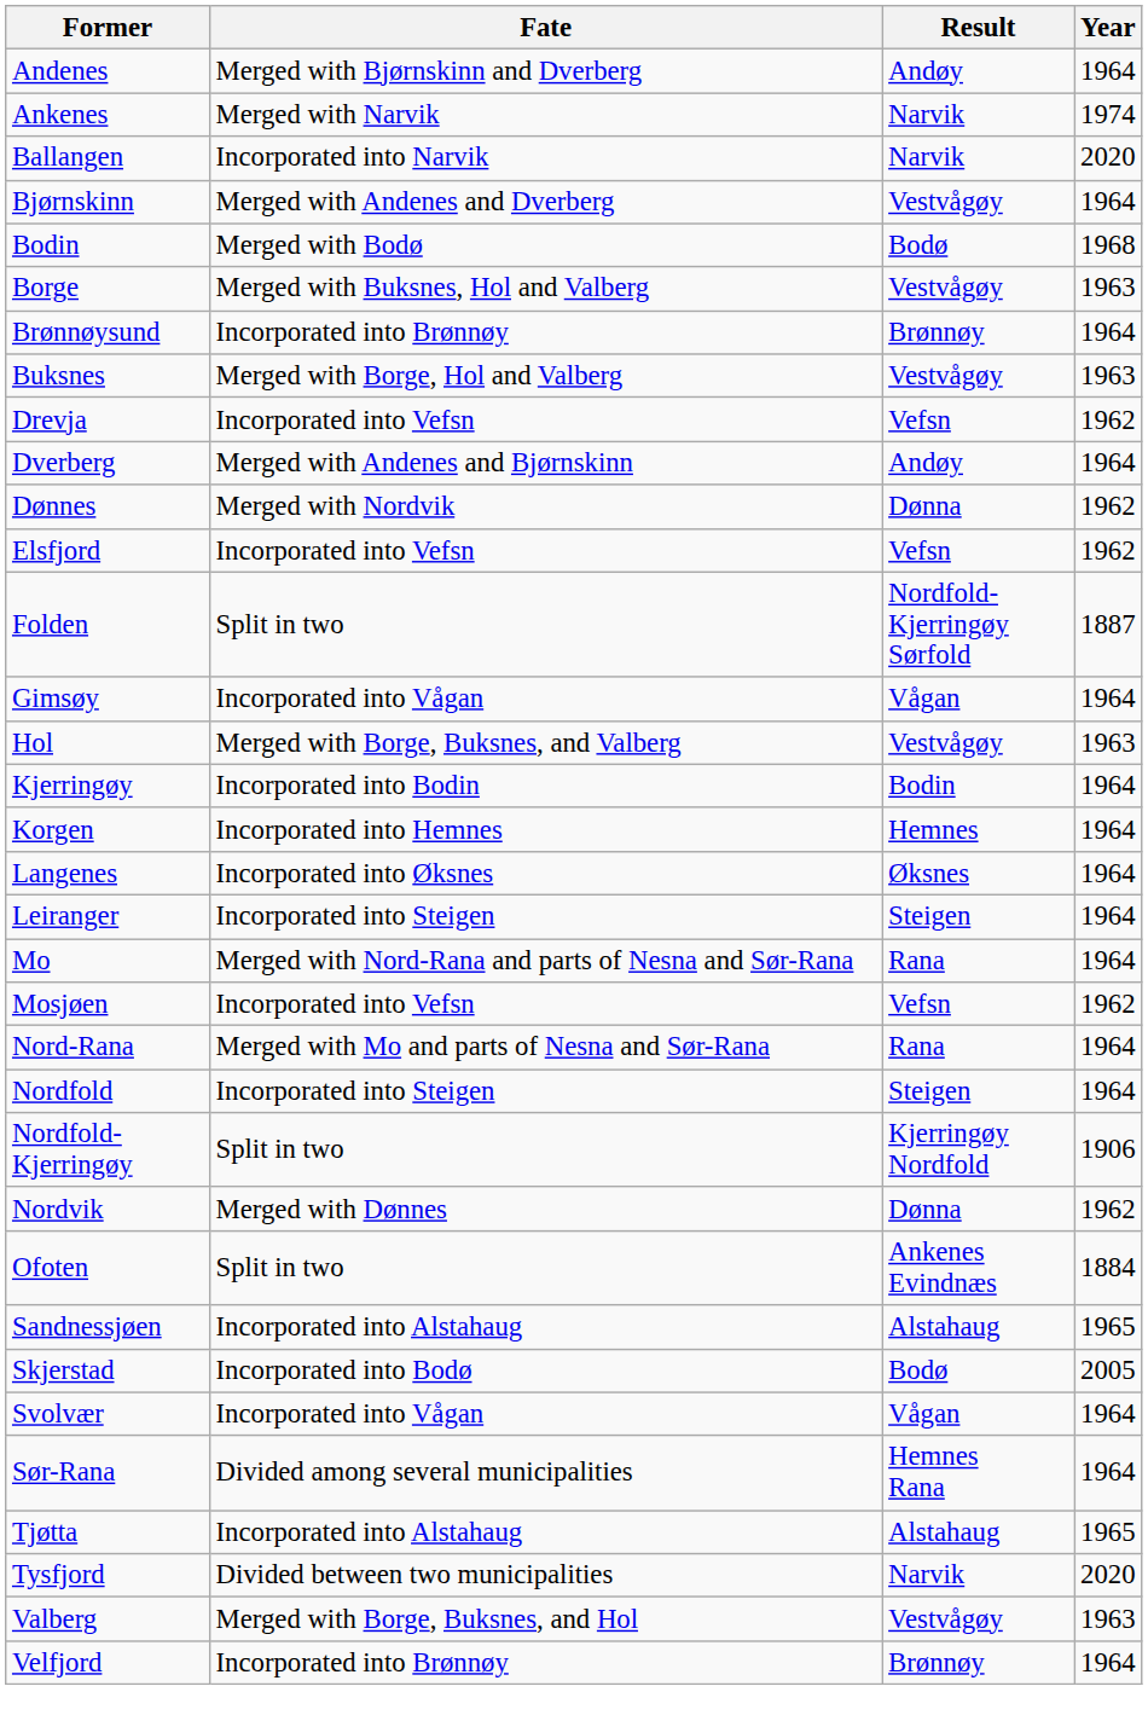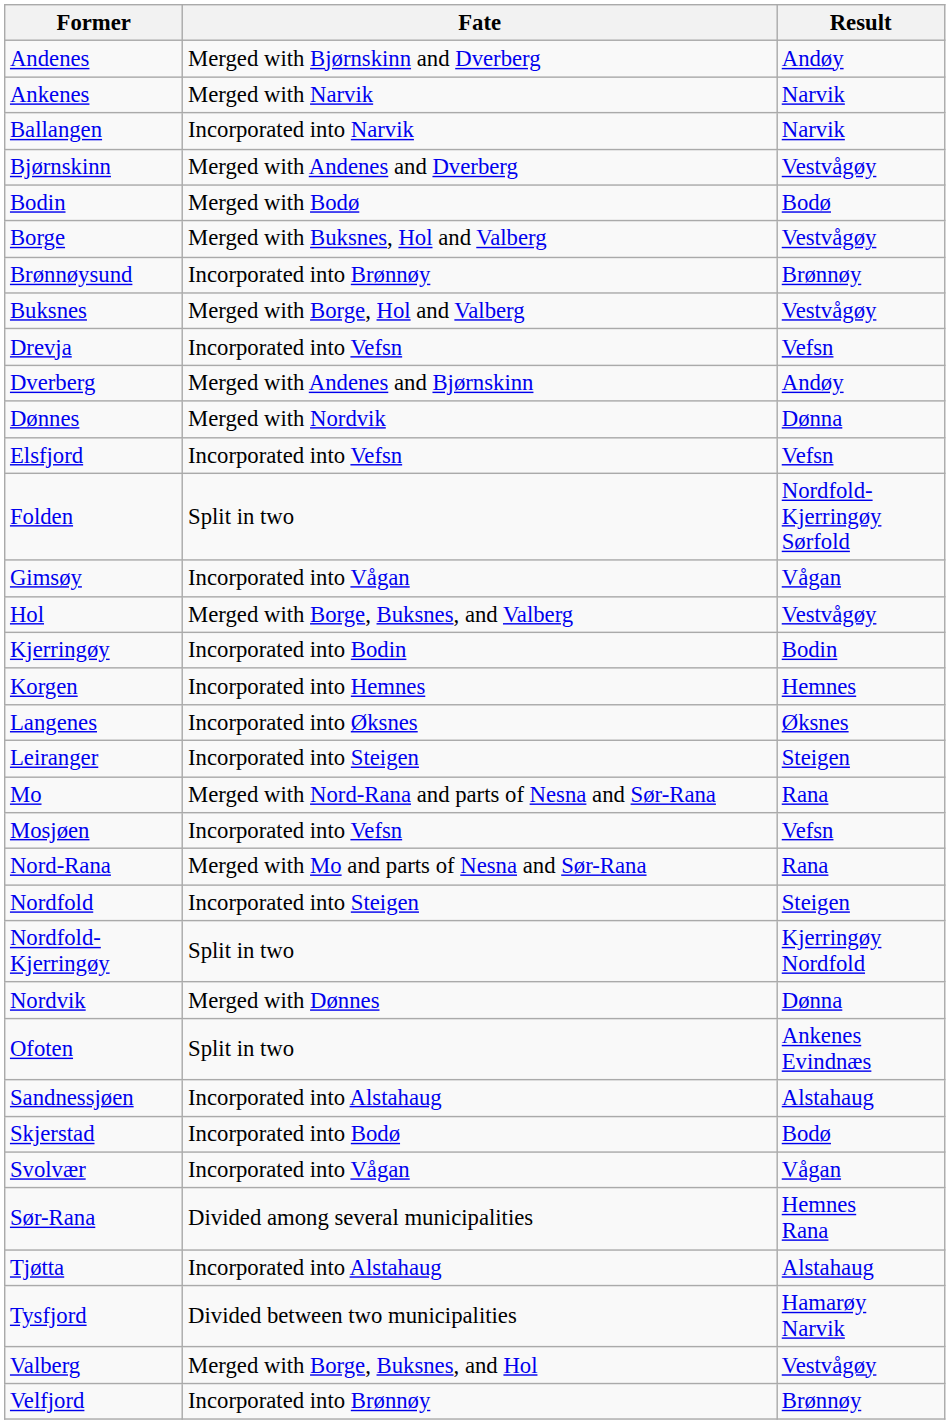 <table class="wikitable sortable" width="75%">
 <tr>
 <th width="18%">Former</th>
 <th width="60%" class="unsortable">Fate</th>
 <th width="17%">Result</th>
-<th width="5%">Year</th>
 </tr>
 <tr>
 <td><a href='#'>Andenes</a></td>
 <td>Merged with <a href='#'>Bjørnskinn</a> and <a href='#'>Dverberg</a></td>
 <td><a href='#'>Andøy</a></td>
-<td>1964</td>
 </tr>
 <tr>
 <td><a href='#'>Ankenes</a></td>
 <td>Merged with <a href='#'>Narvik</a></td>
 <td><a href='#'>Narvik</a></td>
-<td>1974</td>
 </tr>
 <tr>
 <td><a href='#'>Ballangen</a></td>
 <td>Incorporated into <a href='#'>Narvik</a></td>
 <td><a href='#'>Narvik</a></td>
-<td>2020</td>
 </tr>
 <tr>
 <td><a href='#'>Bjørnskinn</a></td>
 <td>Merged with <a href='#'>Andenes</a> and <a href='#'>Dverberg</a></td>
 <td><a href='#'>Vestvågøy</a></td>
-<td>1964</td>
 </tr>
 <tr>
 <td><a href='#'>Bodin</a></td>
 <td>Merged with <a href='#'>Bodø</a></td>
 <td><a href='#'>Bodø</a></td>
-<td>1968</td>
 </tr>
 <tr>
 <td><a href='#'>Borge</a></td>
 <td>Merged with <a href='#'>Buksnes</a>, <a href='#'>Hol</a> and <a href='#'>Valberg</a></td>
 <td><a href='#'>Vestvågøy</a></td>
-<td>1963</td>
 </tr>
 <tr>
 <td><a href='#'>Brønnøysund</a></td>
 <td>Incorporated into <a href='#'>Brønnøy</a></td>
 <td><a href='#'>Brønnøy</a></td>
-<td>1964</td>
 </tr>
 <tr>
 <td><a href='#'>Buksnes</a></td>
 <td>Merged with <a href='#'>Borge</a>, <a href='#'>Hol</a> and <a href='#'>Valberg</a></td>
 <td><a href='#'>Vestvågøy</a></td>
-<td>1963</td>
 </tr>
 <tr>
 <td><a href='#'>Drevja</a></td>
 <td>Incorporated into <a href='#'>Vefsn</a></td>
 <td><a href='#'>Vefsn</a></td>
-<td>1962</td>
 </tr>
 <tr>
 <td><a href='#'>Dverberg</a></td>
 <td>Merged with <a href='#'>Andenes</a> and <a href='#'>Bjørnskinn</a></td>
 <td><a href='#'>Andøy</a></td>
-<td>1964</td>
 </tr>
 <tr>
 <td><a href='#'>Dønnes</a></td>
 <td>Merged with <a href='#'>Nordvik</a></td>
 <td><a href='#'>Dønna</a></td>
-<td>1962</td>
 </tr>
 <tr>
 <td><a href='#'>Elsfjord</a></td>
 <td>Incorporated into <a href='#'>Vefsn</a></td>
 <td><a href='#'>Vefsn</a></td>
-<td>1962</td>
 </tr>
 <tr>
 <td><a href='#'>Folden</a></td>
 <td>Split in two</td>
 <td><a href='#'>Nordfold-Kjerringøy</a><br><a href='#'>Sørfold</a></td>
-<td>1887</td>
 </tr>
 <tr>
 <td><a href='#'>Gimsøy</a></td>
 <td>Incorporated into <a href='#'>Vågan</a></td>
 <td><a href='#'>Vågan</a></td>
-<td>1964</td>
 </tr>
 <tr>
 <td><a href='#'>Hol</a></td>
 <td>Merged with <a href='#'>Borge</a>, <a href='#'>Buksnes</a>, and <a href='#'>Valberg</a></td>
 <td><a href='#'>Vestvågøy</a></td>
-<td>1963</td>
 </tr>
 <tr>
 <td><a href='#'>Kjerringøy</a></td>
 <td>Incorporated into <a href='#'>Bodin</a></td>
 <td><a href='#'>Bodin</a></td>
-<td>1964</td>
 </tr>
 <tr>
 <td><a href='#'>Korgen</a></td>
 <td>Incorporated into <a href='#'>Hemnes</a></td>
 <td><a href='#'>Hemnes</a></td>
-<td>1964</td>
 </tr>
 <tr>
 <td><a href='#'>Langenes</a></td>
 <td>Incorporated into <a href='#'>Øksnes</a></td>
 <td><a href='#'>Øksnes</a></td>
-<td>1964</td>
 </tr>
 <tr>
 <td><a href='#'>Leiranger</a></td>
 <td>Incorporated into <a href='#'>Steigen</a></td>
 <td><a href='#'>Steigen</a></td>
-<td>1964</td>
 </tr>
 <tr>
 <td><a href='#'>Mo</a></td>
 <td>Merged with <a href='#'>Nord-Rana</a> and parts of <a href='#'>Nesna</a> and <a href='#'>Sør-Rana</a></td>
 <td><a href='#'>Rana</a></td>
-<td>1964</td>
 </tr>
 <tr>
 <td><a href='#'>Mosjøen</a></td>
 <td>Incorporated into <a href='#'>Vefsn</a></td>
 <td><a href='#'>Vefsn</a></td>
-<td>1962</td>
 </tr>
 <tr>
 <td><a href='#'>Nord-Rana</a></td>
 <td>Merged with <a href='#'>Mo</a> and parts of <a href='#'>Nesna</a> and <a href='#'>Sør-Rana</a></td>
 <td><a href='#'>Rana</a></td>
-<td>1964</td>
 </tr>
 <tr>
 <td><a href='#'>Nordfold</a></td>
 <td>Incorporated into <a href='#'>Steigen</a></td>
 <td><a href='#'>Steigen</a></td>
-<td>1964</td>
 </tr>
 <tr>
 <td><a href='#'>Nordfold-Kjerringøy</a></td>
 <td>Split in two</td>
 <td><a href='#'>Kjerringøy</a><br><a href='#'>Nordfold</a></td>
-<td>1906</td>
 </tr>
 <tr>
 <td><a href='#'>Nordvik</a></td>
 <td>Merged with <a href='#'>Dønnes</a></td>
 <td><a href='#'>Dønna</a></td>
-<td>1962</td>
 </tr>
 <tr>
 <td><a href='#'>Ofoten</a></td>
 <td>Split in two</td>
 <td><a href='#'>Ankenes</a><br><a href='#'>Evindnæs</a></td>
-<td>1884</td>
 </tr>
 <tr>
 <td><a href='#'>Sandnessjøen</a></td>
 <td>Incorporated into <a href='#'>Alstahaug</a></td>
 <td><a href='#'>Alstahaug</a></td>
-<td>1965</td>
 </tr>
 <tr>
 <td><a href='#'>Skjerstad</a></td>
 <td>Incorporated into <a href='#'>Bodø</a></td>
 <td><a href='#'>Bodø</a></td>
-<td>2005</td>
 </tr>
 <tr>
 <td><a href='#'>Svolvær</a></td>
 <td>Incorporated into <a href='#'>Vågan</a></td>
 <td><a href='#'>Vågan</a></td>
-<td>1964</td>
 </tr>
 <tr>
 <td><a href='#'>Sør-Rana</a></td>
 <td>Divided among several municipalities</td>
 <td><a href='#'>Hemnes</a><br><a href='#'>Rana</a></td>
-<td>1964</td>
 </tr>
 <tr>
 <td><a href='#'>Tjøtta</a></td>
 <td>Incorporated into <a href='#'>Alstahaug</a></td>
 <td><a href='#'>Alstahaug</a></td>
-<td>1965</td>
 </tr>
 <tr>
 <td><a href='#'>Tysfjord</a></td>
 <td>Divided between two municipalities</td>
-<td><a href='#'>Narvik</a></td>
-<td>2020</td>
+<td><a href='#'>Hamarøy</a> <br> <a href='#'>Narvik</a></td>
 </tr>
 <tr>
 <td><a href='#'>Valberg</a></td>
 <td>Merged with <a href='#'>Borge</a>, <a href='#'>Buksnes</a>, and <a href='#'>Hol</a></td>
 <td><a href='#'>Vestvågøy</a></td>
-<td>1963</td>
 </tr>
 <tr>
 <td><a href='#'>Velfjord</a></td>
 <td>Incorporated into <a href='#'>Brønnøy</a></td>
 <td><a href='#'>Brønnøy</a></td>
-<td>1964</td>
 </tr>
 </table>
